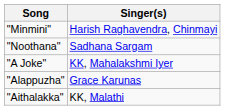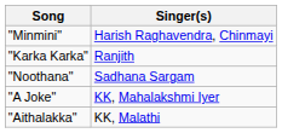 <table class="wikitable tracklist" style="font-size:95%;">
 <tr>
 <th>Song</th>
 <th>Singer(s)</th>
 </tr>
 <tr>
 <td>"Minmini"</td>
 <td><a href='#'>Harish Raghavendra</a>, <a href='#'>Chinmayi</a></td>
 </tr>
 <tr>
+<td>"Karka Karka"</td>
+<td><a href='#'>Ranjith</a></td>
+</tr>
+<tr>
 <td>"Noothana"</td>
 <td><a href='#'>Sadhana Sargam</a></td>
 </tr>
 <tr>
 <td>"A Joke"</td>
 <td><a href='#'>KK</a>, <a href='#'>Mahalakshmi Iyer</a></td>
 </tr>
 <tr>
-<td>"Alappuzha"</td>
-<td><a href='#'>Grace Karunas</a></td>
-</tr>
-<tr>
 <td>"Aithalakka"</td>
 <td>KK, <a href='#'>Malathi</a></td>
 </tr>
 </table>
